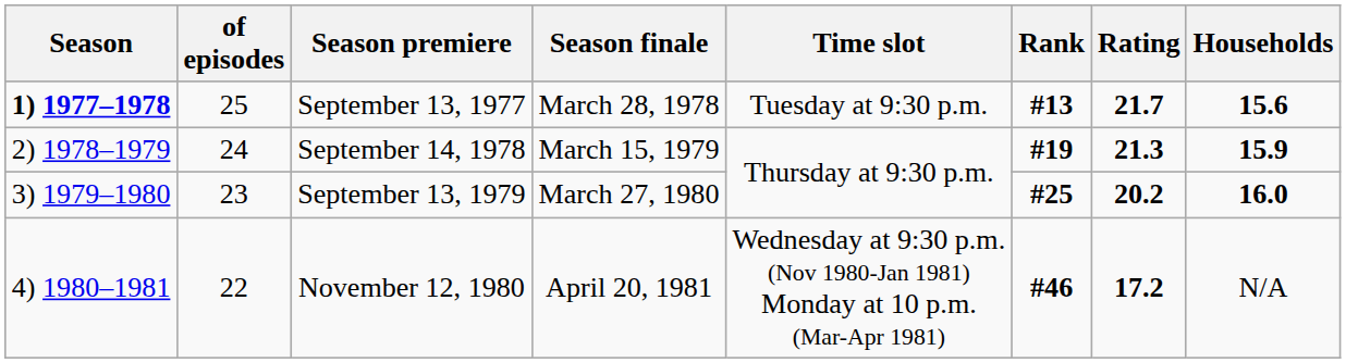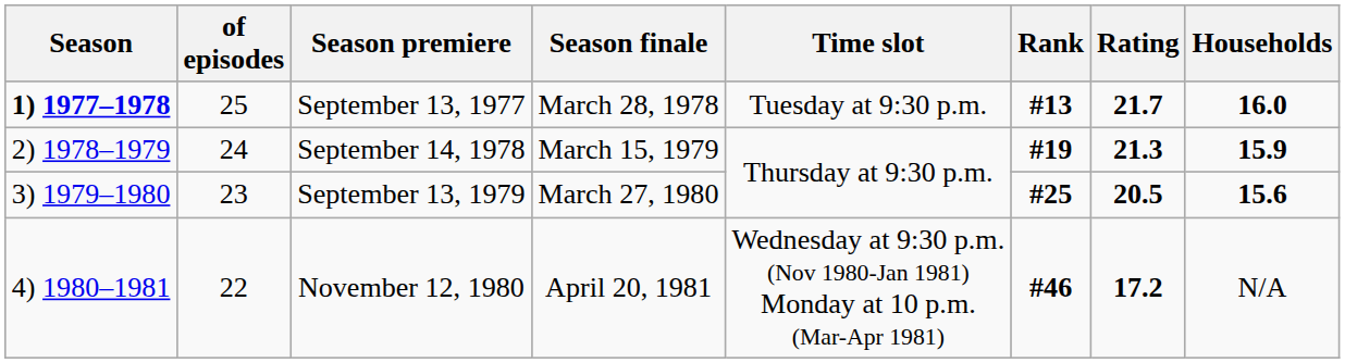 <table class="wikitable" style="text-align:center">
 <tr>
 <th style="text-align:center;"><strong>Season</strong></th>
 <th style="text-align:center;"><strong> of<br>episodes</strong></th>
 <th style="text-align:center;"><strong>Season premiere</strong></th>
 <th style="text-align:center;"><strong>Season finale</strong></th>
 <th style="text-align:center;"><strong>Time slot</strong></th>
 <th style="text-align:center;"><strong>Rank</strong></th>
 <th style="text-align:center;"><strong>Rating</strong></th>
 <th style="text-align:center;"><strong>Households<br></strong></th>
 </tr>
 <tr>
 <td><strong>1) <a href='#'>1977–1978</a></strong></td>
 <td>25</td>
 <td>September 13, 1977</td>
 <td>March 28, 1978</td>
 <td>Tuesday at 9:30 p.m.</td>
 <td><strong>#13</strong></td>
 <td><strong>21.7</strong></td>
-<td><strong>15.6</strong></td>
+<td><strong>16.0</strong></td>
 </tr>
 <tr>
 <td>2) <a href='#'>1978–1979</a></td>
 <td>24</td>
 <td>September 14, 1978</td>
 <td>March 15, 1979</td>
 <td rowspan="2">Thursday at 9:30 p.m.</td>
 <td><strong>#19</strong></td>
 <td><strong>21.3</strong></td>
 <td><strong>15.9</strong></td>
 </tr>
 <tr>
 <td>3) <a href='#'>1979–1980</a></td>
 <td>23</td>
 <td>September 13, 1979</td>
 <td>March 27, 1980</td>
 <td><strong>#25</strong></td>
-<td><strong>20.2</strong></td>
-<td><strong>16.0</strong></td>
+<td><strong>20.5</strong></td>
+<td><strong>15.6</strong></td>
 </tr>
 <tr>
 <td>4) <a href='#'>1980–1981</a></td>
 <td>22</td>
 <td>November 12, 1980</td>
 <td>April 20, 1981</td>
 <td>Wednesday at 9:30 p.m. <br><small>(Nov 1980-Jan 1981)</small><br>Monday at 10 p.m.<br><small>(Mar-Apr 1981)</small></td>
 <td><strong>#46</strong></td>
 <td><strong>17.2</strong></td>
 <td>N/A</td>
 </tr>
 </table>
